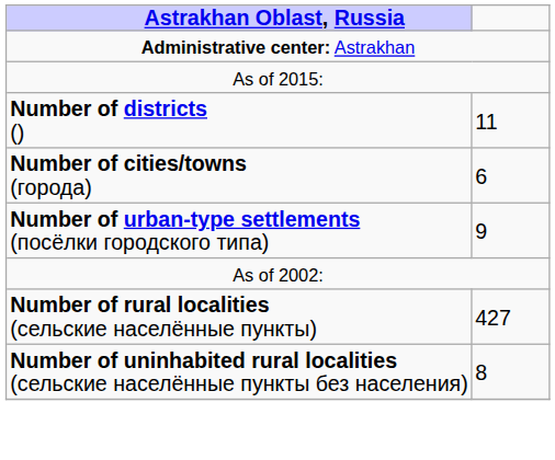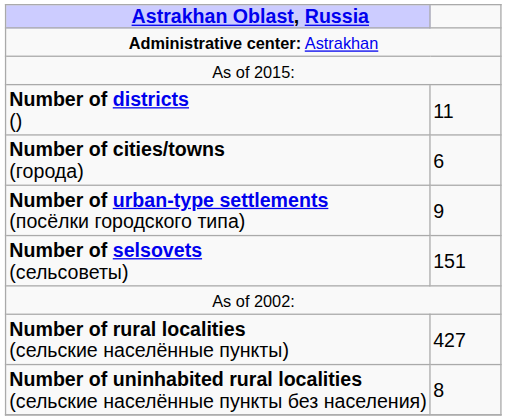 <table border=1 align="right" cellpadding=2 cellspacing=0 style="margin: 0 0 1em 1em; background: #f9f9f9; border: 1px #aaa solid; border-collapse: collapse; font-size: 95%;">
 <tr>
 <th bgcolor="#ccccff" style="padding:0 0 0 50px;"><a href='#'>Astrakhan Oblast</a>, <a href='#'>Russia</a></th>
 <td width="50px"></td>
 </tr>
 <tr>
 <td colspan=2 align="center"><small><strong>Administrative center:</strong> <a href='#'>Astrakhan</a></small></td>
 </tr>
 <tr>
 <td colspan=2 align="center"><small>As of 2015:</small></td>
 </tr>
 <tr>
 <td><strong>Number of <a href='#'>districts</a></strong><br>()</td>
 <td>11</td>
 </tr>
 <tr>
 <td><strong>Number of cities/towns</strong><br>(города)</td>
 <td>6</td>
 </tr>
 <tr>
 <td><strong>Number of <a href='#'>urban-type settlements</a></strong><br>(посёлки городского типа)</td>
 <td>9</td>
 </tr>
 <tr>
+<td><strong>Number of <a href='#'>selsovets</a></strong><br>(сельсоветы)</td>
+<td>151</td>
+</tr>
+<tr>
 <td colspan=2 align="center"><small>As of 2002:</small></td>
 </tr>
 <tr>
 <td><strong>Number of rural localities</strong><br>(сельские населённые пункты)</td>
 <td>427</td>
 </tr>
 <tr>
 <td><strong>Number of uninhabited rural localities</strong><br>(сельские населённые пункты без населения)</td>
 <td>8</td>
 </tr>
 <tr>
 </tr>
 </table>
